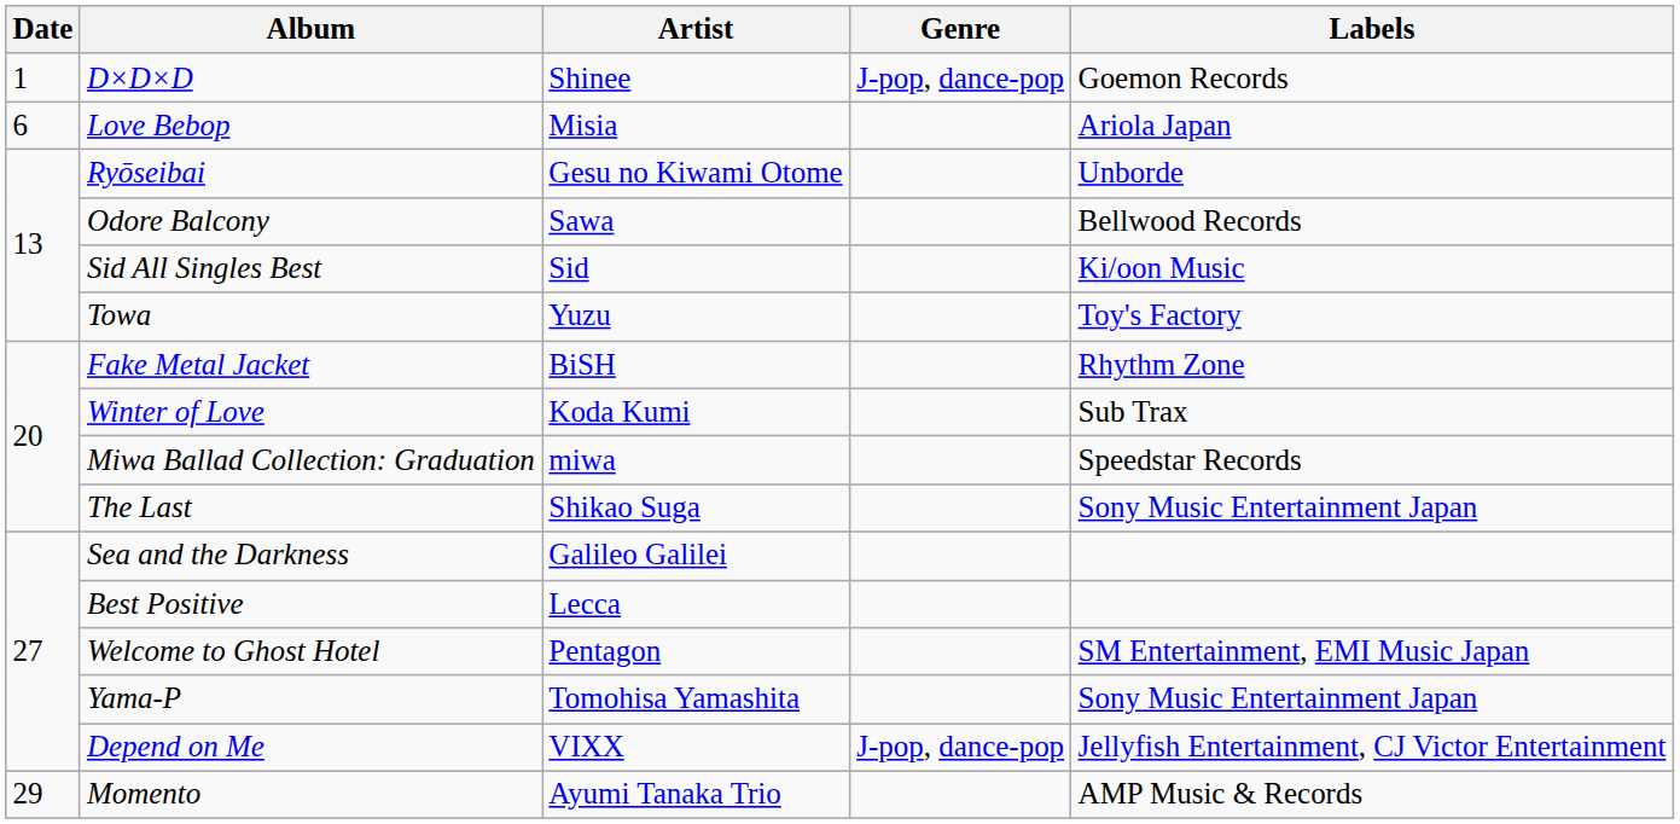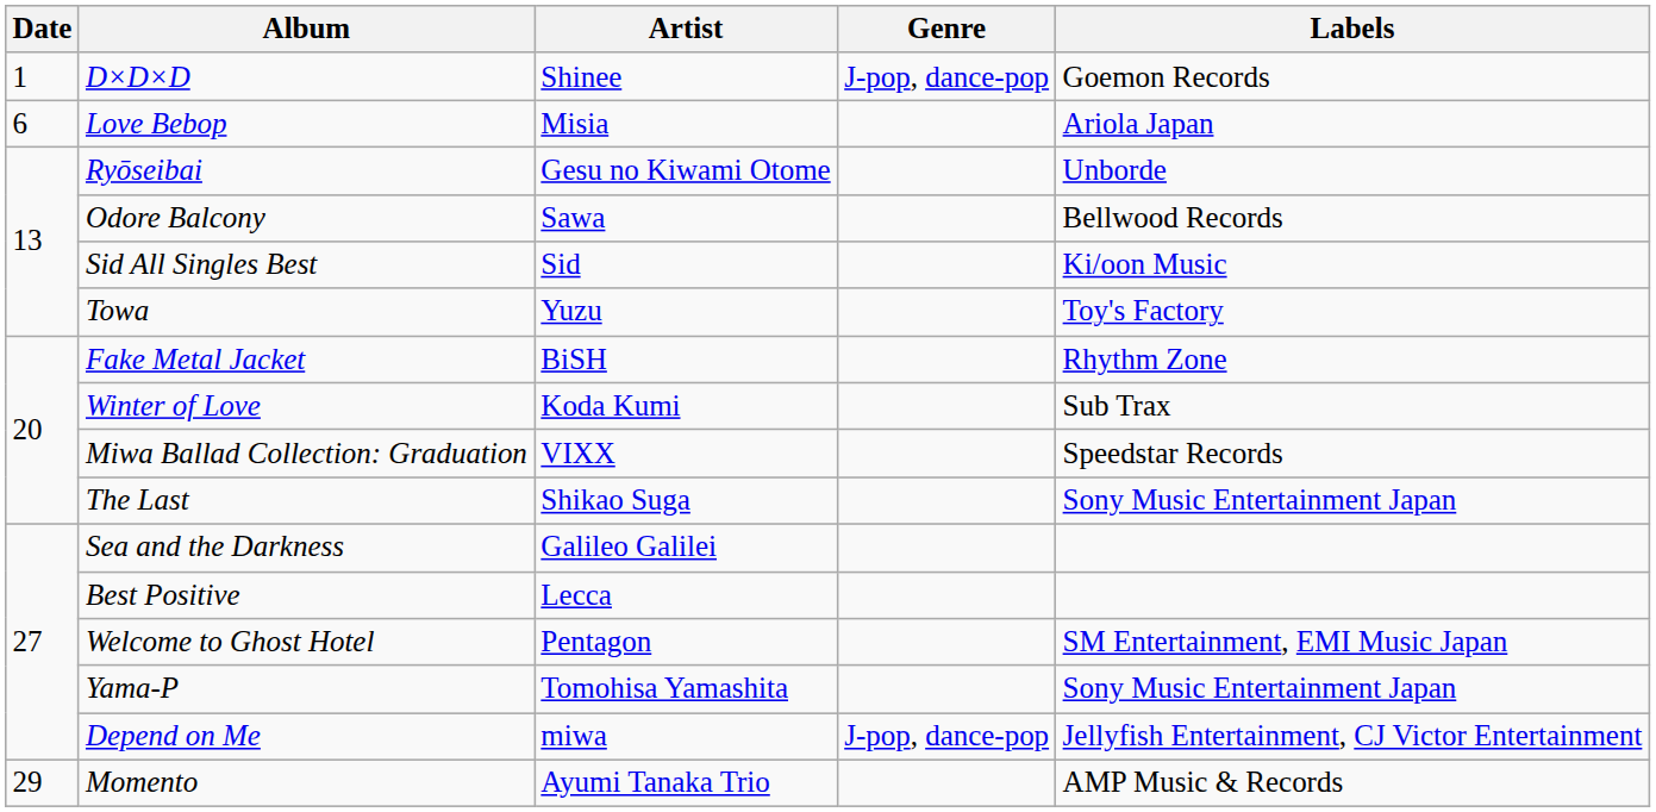 <table class="wikitable">
 <tr>
 <th>Date</th>
 <th>Album</th>
 <th>Artist</th>
 <th>Genre</th>
 <th>Labels</th>
 </tr>
 <tr>
 <td>1</td>
 <td><em><a href='#'>D×D×D</a></em></td>
 <td><a href='#'>Shinee</a></td>
 <td><a href='#'>J-pop</a>, <a href='#'>dance-pop</a></td>
 <td>Goemon Records</td>
 </tr>
 <tr>
 <td>6</td>
 <td><em><a href='#'>Love Bebop</a></em></td>
 <td><a href='#'>Misia</a></td>
 <td></td>
 <td><a href='#'>Ariola Japan</a></td>
 </tr>
 <tr>
 <td rowspan="4">13</td>
 <td><em><a href='#'>Ryōseibai</a></em></td>
 <td><a href='#'>Gesu no Kiwami Otome</a></td>
 <td></td>
 <td><a href='#'>Unborde</a></td>
 </tr>
 <tr>
 <td><em>Odore Balcony</em></td>
 <td><a href='#'>Sawa</a></td>
 <td></td>
 <td>Bellwood Records</td>
 </tr>
 <tr>
 <td><em>Sid All Singles Best</em></td>
 <td><a href='#'>Sid</a></td>
 <td></td>
 <td><a href='#'>Ki/oon Music</a></td>
 </tr>
 <tr>
 <td><em>Towa</em></td>
 <td><a href='#'>Yuzu</a></td>
 <td></td>
 <td><a href='#'>Toy's Factory</a></td>
 </tr>
 <tr>
 <td rowspan="4">20</td>
 <td><em><a href='#'>Fake Metal Jacket</a></em></td>
 <td><a href='#'>BiSH</a></td>
 <td></td>
 <td><a href='#'>Rhythm Zone</a></td>
 </tr>
 <tr>
 <td><em><a href='#'>Winter of Love</a></em></td>
 <td><a href='#'>Koda Kumi</a></td>
 <td></td>
 <td>Sub Trax</td>
 </tr>
 <tr>
 <td><em>Miwa Ballad Collection: Graduation</em></td>
-<td><a href='#'>miwa</a></td>
+<td><a href='#'>VIXX</a></td>
 <td></td>
 <td>Speedstar Records</td>
 </tr>
 <tr>
 <td><em>The Last</em></td>
 <td><a href='#'>Shikao Suga</a></td>
 <td></td>
 <td><a href='#'>Sony Music Entertainment Japan</a></td>
 </tr>
 <tr>
 <td rowspan="5">27</td>
 <td><em>Sea and the Darkness</em></td>
 <td><a href='#'>Galileo Galilei</a></td>
 <td></td>
 <td></td>
 </tr>
 <tr>
 <td><em>Best Positive</em></td>
 <td><a href='#'>Lecca</a></td>
 <td></td>
 <td></td>
 </tr>
 <tr>
 <td><em>Welcome to Ghost Hotel</em></td>
 <td><a href='#'>Pentagon</a></td>
 <td></td>
 <td><a href='#'>SM Entertainment</a>, <a href='#'>EMI Music Japan</a></td>
 </tr>
 <tr>
 <td><em>Yama-P</em></td>
 <td><a href='#'>Tomohisa Yamashita</a></td>
 <td></td>
 <td><a href='#'>Sony Music Entertainment Japan</a></td>
 </tr>
 <tr>
 <td><em><a href='#'>Depend on Me</a></em></td>
-<td><a href='#'>VIXX</a></td>
+<td><a href='#'>miwa</a></td>
 <td><a href='#'>J-pop</a>, <a href='#'>dance-pop</a></td>
 <td><a href='#'>Jellyfish Entertainment</a>, <a href='#'>CJ Victor Entertainment</a></td>
 </tr>
 <tr>
 <td>29</td>
 <td><em>Momento</em></td>
 <td><a href='#'>Ayumi Tanaka Trio</a></td>
 <td></td>
 <td>AMP Music & Records</td>
 </tr>
 </table>
